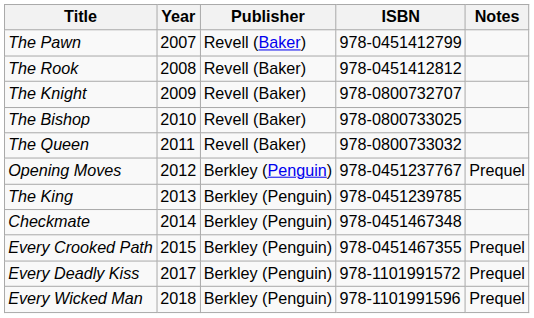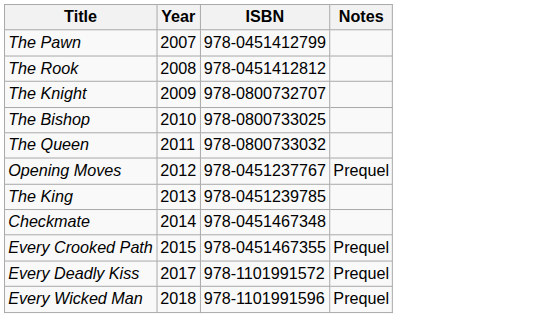 <table class="wikitable sortable">
 <tr>
 <th>Title</th>
 <th>Year</th>
-<th>Publisher</th>
 <th>ISBN</th>
 <th>Notes</th>
 </tr>
 <tr>
 <td><em>The Pawn</em></td>
 <td>2007</td>
-<td>Revell (<a href='#'>Baker</a>)</td>
 <td>978-0451412799</td>
 <td></td>
 </tr>
 <tr>
 <td><em>The Rook</em></td>
 <td>2008</td>
-<td>Revell (Baker)</td>
 <td>978-0451412812</td>
 <td></td>
 </tr>
 <tr>
 <td><em>The Knight</em></td>
 <td>2009</td>
-<td>Revell (Baker)</td>
 <td>978-0800732707</td>
 <td></td>
 </tr>
 <tr>
 <td><em>The Bishop</em></td>
 <td>2010</td>
-<td>Revell (Baker)</td>
 <td>978-0800733025</td>
 <td></td>
 </tr>
 <tr>
 <td><em>The Queen</em></td>
 <td>2011</td>
-<td>Revell (Baker)</td>
 <td>978-0800733032</td>
 <td></td>
 </tr>
 <tr>
 <td><em>Opening Moves</em></td>
 <td>2012</td>
-<td>Berkley (<a href='#'>Penguin</a>)</td>
 <td>978-0451237767</td>
 <td>Prequel</td>
 </tr>
 <tr>
 <td><em>The King</em></td>
 <td>2013</td>
-<td>Berkley (Penguin)</td>
 <td>978-0451239785</td>
 <td></td>
 </tr>
 <tr>
 <td><em>Checkmate</em></td>
 <td>2014</td>
-<td>Berkley (Penguin)</td>
 <td>978-0451467348</td>
 <td></td>
 </tr>
 <tr>
 <td><em>Every Crooked Path</em></td>
 <td>2015</td>
-<td>Berkley (Penguin)</td>
 <td>978-0451467355</td>
 <td>Prequel</td>
 </tr>
 <tr>
 <td><em>Every Deadly Kiss</em></td>
 <td>2017</td>
-<td>Berkley (Penguin)</td>
 <td>978-1101991572</td>
 <td>Prequel</td>
 </tr>
 <tr>
 <td><em>Every Wicked Man</em></td>
 <td>2018</td>
-<td>Berkley (Penguin)</td>
 <td>978-1101991596</td>
 <td>Prequel</td>
 </tr>
 </table>
